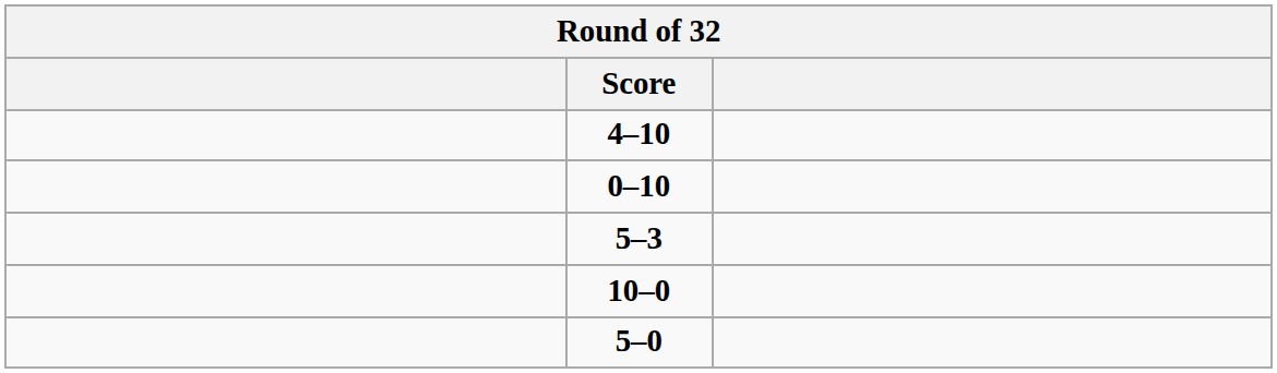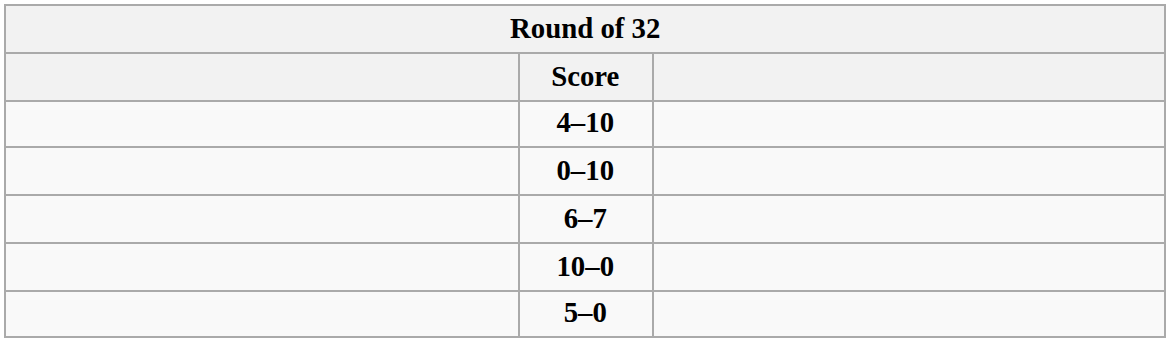 <table class="wikitable" style="text-align: center; font-size:90% ">
 <tr>
 <th colspan=3>Round of 32</th>
 </tr>
 <tr>
 <th align="right" width="250"></th>
 <th width="60">Score</th>
 <th align="left" width="250"></th>
 </tr>
 <tr>
 <td align=left></td>
 <td align=center><strong>4–10</strong></td>
 <td align=left><strong></strong></td>
 </tr>
 <tr>
 <td align=left></td>
 <td align=center><strong>0–10</strong></td>
 <td align=left><strong></strong></td>
 </tr>
 <tr>
+<td align=left></td>
+<td align=center><strong>6–7</strong></td>
 <td align=left><strong></strong></td>
-<td align=center><strong>5–3</strong></td>
-<td align=left></td>
 </tr>
 <tr>
 <td align=left><strong></strong></td>
 <td align=center><strong>10–0</strong></td>
 <td align=left></td>
 </tr>
 <tr>
 <td align=left><strong></strong></td>
 <td align=center><strong>5–0</strong></td>
 <td align=left></td>
 </tr>
 </table>
